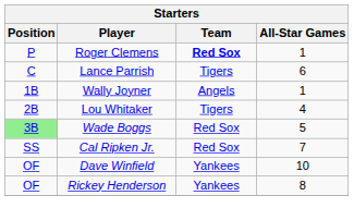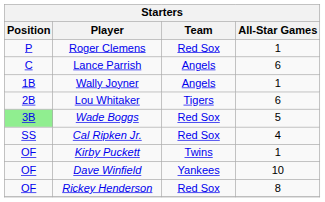 <table class="wikitable" style="font-size: 100%; text-align:center;">
 <tr>
 <th colspan="4">Starters</th>
 </tr>
 <tr>
 <th>Position</th>
 <th width="150">Player</th>
 <th width="100">Team</th>
 <th>All-Star Games</th>
 </tr>
 <tr>
 <td><a href='#'>P</a></td>
 <td><a href='#'>Roger Clemens</a></td>
-<td><strong><a href='#'>Red Sox</a></strong></td>
+<td><a href='#'>Red Sox</a></td>
 <td>1</td>
 </tr>
 <tr>
 <td><a href='#'>C</a></td>
 <td><a href='#'>Lance Parrish</a></td>
-<td><a href='#'>Tigers</a></td>
+<td><a href='#'>Angels</a></td>
 <td>6</td>
 </tr>
 <tr>
 <td><a href='#'>1B</a></td>
 <td><a href='#'>Wally Joyner</a></td>
 <td><a href='#'>Angels</a></td>
 <td>1</td>
 </tr>
 <tr>
 <td><a href='#'>2B</a></td>
 <td><a href='#'>Lou Whitaker</a></td>
 <td><a href='#'>Tigers</a></td>
-<td>4</td>
+<td>6</td>
 </tr>
 <tr>
 <td style="background: lightgreen;"><a href='#'>3B</a></td>
 <td><em><a href='#'>Wade Boggs</a></em></td>
 <td><a href='#'>Red Sox</a></td>
 <td>5</td>
 </tr>
 <tr>
 <td><a href='#'>SS</a></td>
 <td><em><a href='#'>Cal Ripken Jr.</a></em></td>
 <td><a href='#'>Red Sox</a></td>
-<td>7</td>
+<td>4</td>
+</tr>
+<tr>
+<td><a href='#'>OF</a></td>
+<td><em><a href='#'>Kirby Puckett</a></em></td>
+<td><a href='#'>Twins</a></td>
+<td>1</td>
 </tr>
 <tr>
 <td><a href='#'>OF</a></td>
 <td><em><a href='#'>Dave Winfield</a></em></td>
 <td><a href='#'>Yankees</a></td>
 <td>10</td>
 </tr>
 <tr>
 <td><a href='#'>OF</a></td>
 <td><em><a href='#'>Rickey Henderson</a></em></td>
-<td><a href='#'>Yankees</a></td>
+<td><a href='#'>Red Sox</a></td>
 <td>8</td>
 </tr>
 <tr>
 </tr>
 </table>
